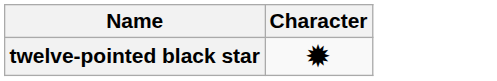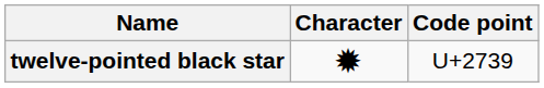 <table class="wikitable" style="text-align:center;">
 <tr>
 <th>Name</th>
 <th>Character</th>
+<th>Code point</th>
 </tr>
 <tr>
 <th>twelve-pointed black star</th>
 <td style="font-size:150%; padding:0">✹</td>
+<td>U+2739</td>
 </tr>
 </table>
